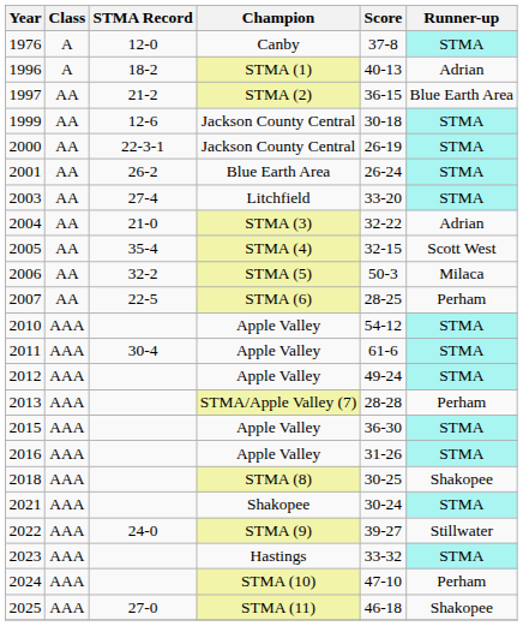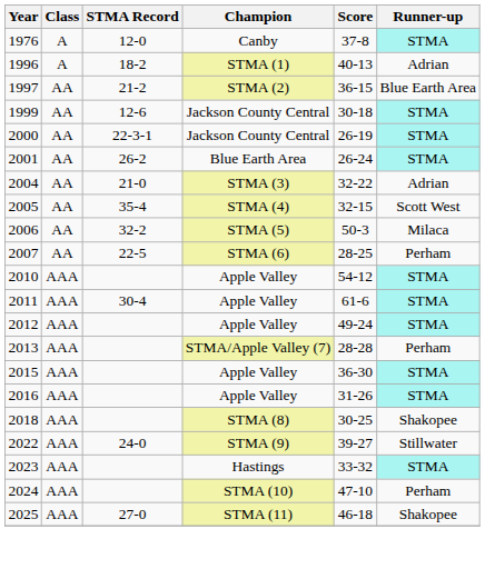 <table class="wikitable plainrowheaders sortable" style="text-align:center;" border="1">
 <tr>
 <th scope="col">Year</th>
 <th scope="col">Class</th>
 <th scope="col">STMA Record</th>
 <th scope="col">Champion</th>
 <th scope="col">Score</th>
 <th scope="col">Runner-up</th>
 </tr>
 <tr>
 <td>1976</td>
 <td>A</td>
 <td>12-0</td>
 <td>Canby</td>
 <td>37-8</td>
 <td bgcolor="A9F5F2">STMA</td>
 </tr>
 <tr>
 <td>1996</td>
 <td>A</td>
 <td>18-2</td>
 <td bgcolor="F2F5A9">STMA (1)</td>
 <td>40-13</td>
 <td>Adrian</td>
 </tr>
 <tr>
 <td>1997</td>
 <td>AA</td>
 <td>21-2</td>
 <td bgcolor="F2F5A9">STMA (2)</td>
 <td>36-15</td>
 <td>Blue Earth Area</td>
 </tr>
 <tr>
 <td>1999</td>
 <td>AA</td>
 <td>12-6</td>
 <td>Jackson County Central</td>
 <td>30-18</td>
 <td bgcolor="A9F5F2">STMA</td>
 </tr>
 <tr>
 <td>2000</td>
 <td>AA</td>
 <td>22-3-1</td>
 <td>Jackson County Central</td>
 <td>26-19</td>
 <td bgcolor="A9F5F2">STMA</td>
 </tr>
 <tr>
 <td>2001</td>
 <td>AA</td>
 <td>26-2</td>
 <td>Blue Earth Area</td>
 <td>26-24</td>
-<td bgcolor="A9F5F2">STMA</td>
-</tr>
-<tr>
-<td>2003</td>
-<td>AA</td>
-<td>27-4</td>
-<td>Litchfield</td>
-<td>33-20</td>
 <td bgcolor="A9F5F2">STMA</td>
 </tr>
 <tr>
 <td>2004</td>
 <td>AA</td>
 <td>21-0</td>
 <td bgcolor="F2F5A9">STMA (3)</td>
 <td>32-22</td>
 <td>Adrian</td>
 </tr>
 <tr>
 <td>2005</td>
 <td>AA</td>
 <td>35-4</td>
 <td bgcolor="F2F5A9">STMA (4)</td>
 <td>32-15</td>
 <td>Scott West</td>
 </tr>
 <tr>
 <td>2006</td>
 <td>AA</td>
 <td>32-2</td>
 <td bgcolor="F2F5A9">STMA (5)</td>
 <td>50-3</td>
 <td>Milaca</td>
 </tr>
 <tr>
 <td>2007</td>
 <td>AA</td>
 <td>22-5</td>
 <td bgcolor="F2F5A9">STMA (6)</td>
 <td>28-25</td>
 <td>Perham</td>
 </tr>
 <tr>
 <td>2010</td>
 <td>AAA</td>
 <td></td>
 <td>Apple Valley</td>
 <td>54-12</td>
 <td bgcolor="A9F5F2">STMA</td>
 </tr>
 <tr>
 <td>2011</td>
 <td>AAA</td>
 <td>30-4</td>
 <td>Apple Valley</td>
 <td>61-6</td>
 <td bgcolor="A9F5F2">STMA</td>
 </tr>
 <tr>
 <td>2012</td>
 <td>AAA</td>
 <td></td>
 <td>Apple Valley</td>
 <td>49-24</td>
 <td bgcolor="A9F5F2">STMA</td>
 </tr>
 <tr>
 <td>2013</td>
 <td>AAA</td>
 <td></td>
 <td bgcolor="F2F5A9">STMA/Apple Valley (7)</td>
 <td>28-28</td>
 <td>Perham</td>
 </tr>
 <tr>
 <td>2015</td>
 <td>AAA</td>
 <td></td>
 <td>Apple Valley</td>
 <td>36-30</td>
 <td bgcolor="A9F5F2">STMA</td>
 </tr>
 <tr>
 <td>2016</td>
 <td>AAA</td>
 <td></td>
 <td>Apple Valley</td>
 <td>31-26</td>
 <td bgcolor="A9F5F2">STMA</td>
 </tr>
 <tr>
 <td>2018</td>
 <td>AAA</td>
 <td></td>
 <td bgcolor="F2F5A9">STMA (8)</td>
 <td>30-25</td>
 <td>Shakopee</td>
 </tr>
 <tr>
-<td>2021</td>
-<td>AAA</td>
-<td></td>
-<td>Shakopee</td>
-<td>30-24</td>
-<td bgcolor="A9F5F2">STMA</td>
-</tr>
-<tr>
 <td>2022</td>
 <td>AAA</td>
 <td>24-0</td>
 <td bgcolor="F2F5A9">STMA (9)</td>
 <td>39-27</td>
 <td>Stillwater</td>
 </tr>
 <tr>
 <td>2023</td>
 <td>AAA</td>
 <td></td>
 <td>Hastings</td>
 <td>33-32</td>
 <td bgcolor="A9F5F2">STMA</td>
 </tr>
 <tr>
 <td>2024</td>
 <td>AAA</td>
 <td></td>
 <td bgcolor="F2F5A9">STMA (10)</td>
 <td>47-10</td>
 <td>Perham</td>
 </tr>
 <tr>
 <td>2025</td>
 <td>AAA</td>
 <td>27-0</td>
 <td bgcolor="F2F5A9">STMA (11)</td>
 <td>46-18</td>
 <td>Shakopee</td>
 </tr>
 <tr>
 </tr>
 </table>
